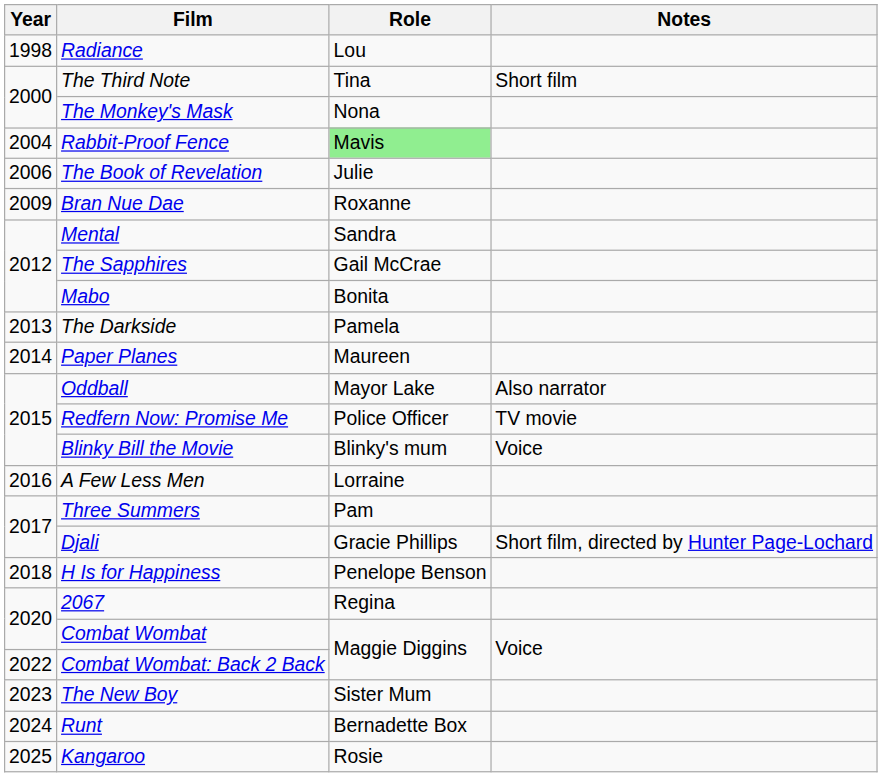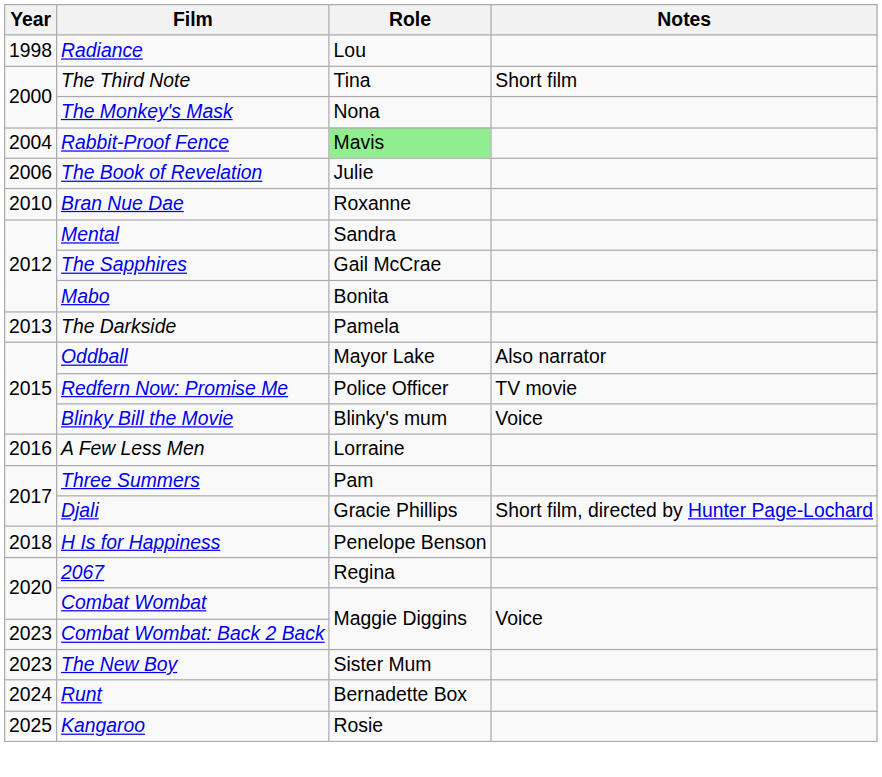 <table class="wikitable sortable">
 <tr>
 <th>Year</th>
 <th>Film</th>
 <th>Role</th>
 <th>Notes</th>
 </tr>
 <tr>
 <td>1998</td>
 <td><em><a href='#'>Radiance</a></em></td>
 <td>Lou</td>
 <td></td>
 </tr>
 <tr>
 <td rowspan="2">2000</td>
 <td><em>The Third Note</em></td>
 <td>Tina</td>
 <td>Short film</td>
 </tr>
 <tr>
 <td><em><a href='#'>The Monkey's Mask</a></em></td>
 <td>Nona</td>
 <td></td>
 </tr>
 <tr>
 <td>2004</td>
 <td><em><a href='#'>Rabbit-Proof Fence</a></em></td>
 <td style="background: lightgreen;">Mavis</td>
 <td></td>
 </tr>
 <tr>
 <td>2006</td>
 <td><em><a href='#'>The Book of Revelation</a></em></td>
 <td>Julie</td>
 <td></td>
 </tr>
 <tr>
-<td>2009</td>
+<td>2010</td>
 <td><em><a href='#'>Bran Nue Dae</a></em></td>
 <td>Roxanne</td>
 <td></td>
 </tr>
 <tr>
 <td rowspan="3">2012</td>
 <td><em><a href='#'>Mental</a></em></td>
 <td>Sandra</td>
 <td></td>
 </tr>
 <tr>
 <td><em><a href='#'>The Sapphires</a></em></td>
 <td>Gail McCrae</td>
 <td></td>
 </tr>
 <tr>
 <td><em><a href='#'>Mabo</a></em></td>
 <td>Bonita</td>
 <td></td>
 </tr>
 <tr>
 <td>2013</td>
 <td><em>The Darkside</em></td>
 <td>Pamela</td>
-<td></td>
-</tr>
-<tr>
-<td>2014</td>
-<td><em><a href='#'>Paper Planes</a></em></td>
-<td>Maureen</td>
 <td></td>
 </tr>
 <tr>
 <td rowspan="3">2015</td>
 <td><em><a href='#'>Oddball</a></em></td>
 <td>Mayor Lake</td>
 <td>Also narrator</td>
 </tr>
 <tr>
 <td><em><a href='#'>Redfern Now: Promise Me</a></em></td>
 <td>Police Officer</td>
 <td>TV movie</td>
 </tr>
 <tr>
 <td><em><a href='#'>Blinky Bill the Movie</a></em></td>
 <td>Blinky's mum</td>
 <td>Voice</td>
 </tr>
 <tr>
 <td>2016</td>
 <td><em>A Few Less Men</em></td>
 <td>Lorraine</td>
 <td></td>
 </tr>
 <tr>
 <td rowspan="2">2017</td>
 <td><em><a href='#'>Three Summers</a></em></td>
 <td>Pam</td>
 <td></td>
 </tr>
 <tr>
 <td><em><a href='#'>Djali</a></em></td>
 <td>Gracie Phillips</td>
 <td>Short film, directed by <a href='#'>Hunter Page-Lochard</a></td>
 </tr>
 <tr>
 <td>2018</td>
 <td><em><a href='#'>H Is for Happiness</a></em></td>
 <td>Penelope Benson</td>
 <td></td>
 </tr>
 <tr>
 <td rowspan="2">2020</td>
 <td><em><a href='#'>2067</a></em></td>
 <td>Regina</td>
 <td></td>
 </tr>
 <tr>
 <td><em><a href='#'>Combat Wombat</a></em></td>
 <td rowspan="2">Maggie Diggins</td>
 <td rowspan="2">Voice</td>
 </tr>
 <tr>
-<td>2022</td>
+<td>2023</td>
 <td><em><a href='#'>Combat Wombat: Back 2 Back</a></em></td>
 </tr>
 <tr>
 <td>2023</td>
 <td><em><a href='#'>The New Boy</a></em></td>
 <td>Sister Mum</td>
 <td></td>
 </tr>
 <tr>
 <td>2024</td>
 <td><em><a href='#'>Runt</a></em></td>
 <td>Bernadette Box</td>
 <td></td>
 </tr>
 <tr>
 <td>2025</td>
 <td><a href='#'><em>Kangaroo</em></a></td>
 <td>Rosie</td>
 <td></td>
 </tr>
 </table>
